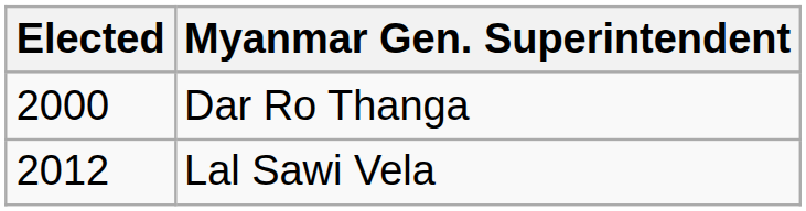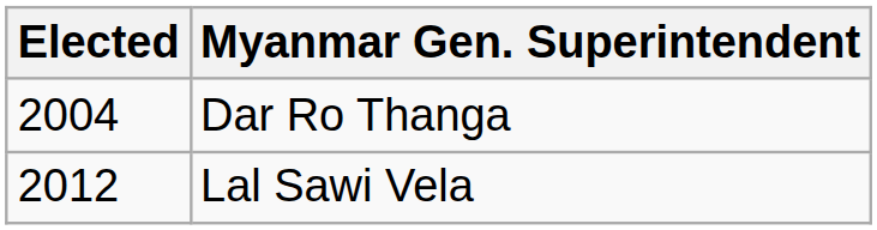 <table class="wikitable" style="float:right">
 <tr>
 <th>Elected</th>
 <th>Myanmar Gen. Superintendent</th>
 </tr>
 <tr>
-<td>2000</td>
+<td>2004</td>
 <td>Dar Ro Thanga</td>
 </tr>
 <tr>
 <td>2012</td>
 <td>Lal Sawi Vela</td>
 </tr>
 </table>
